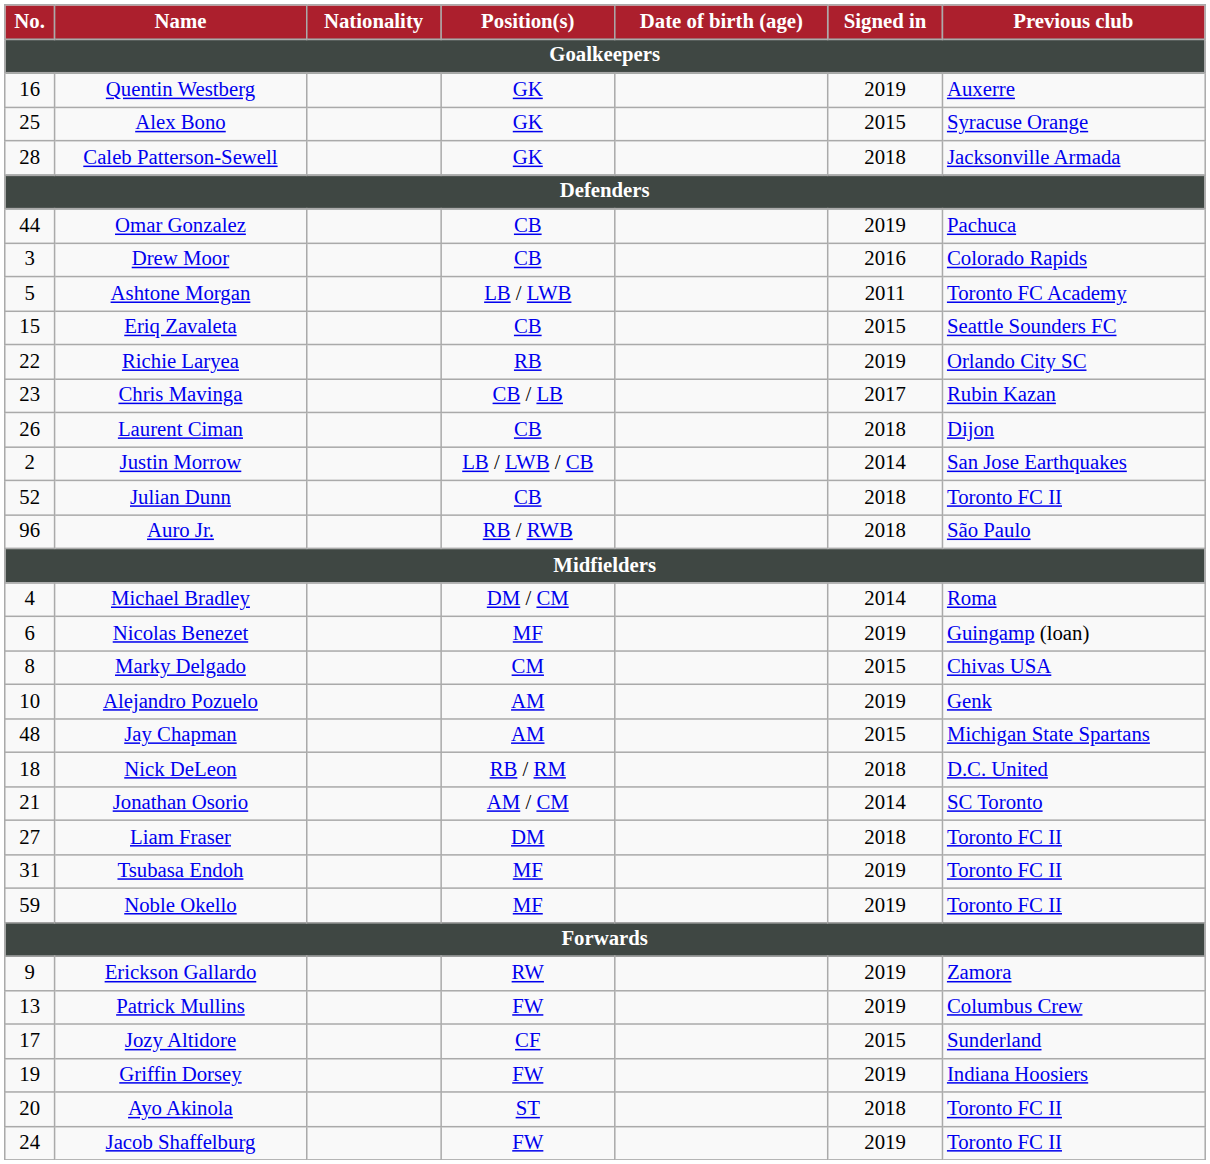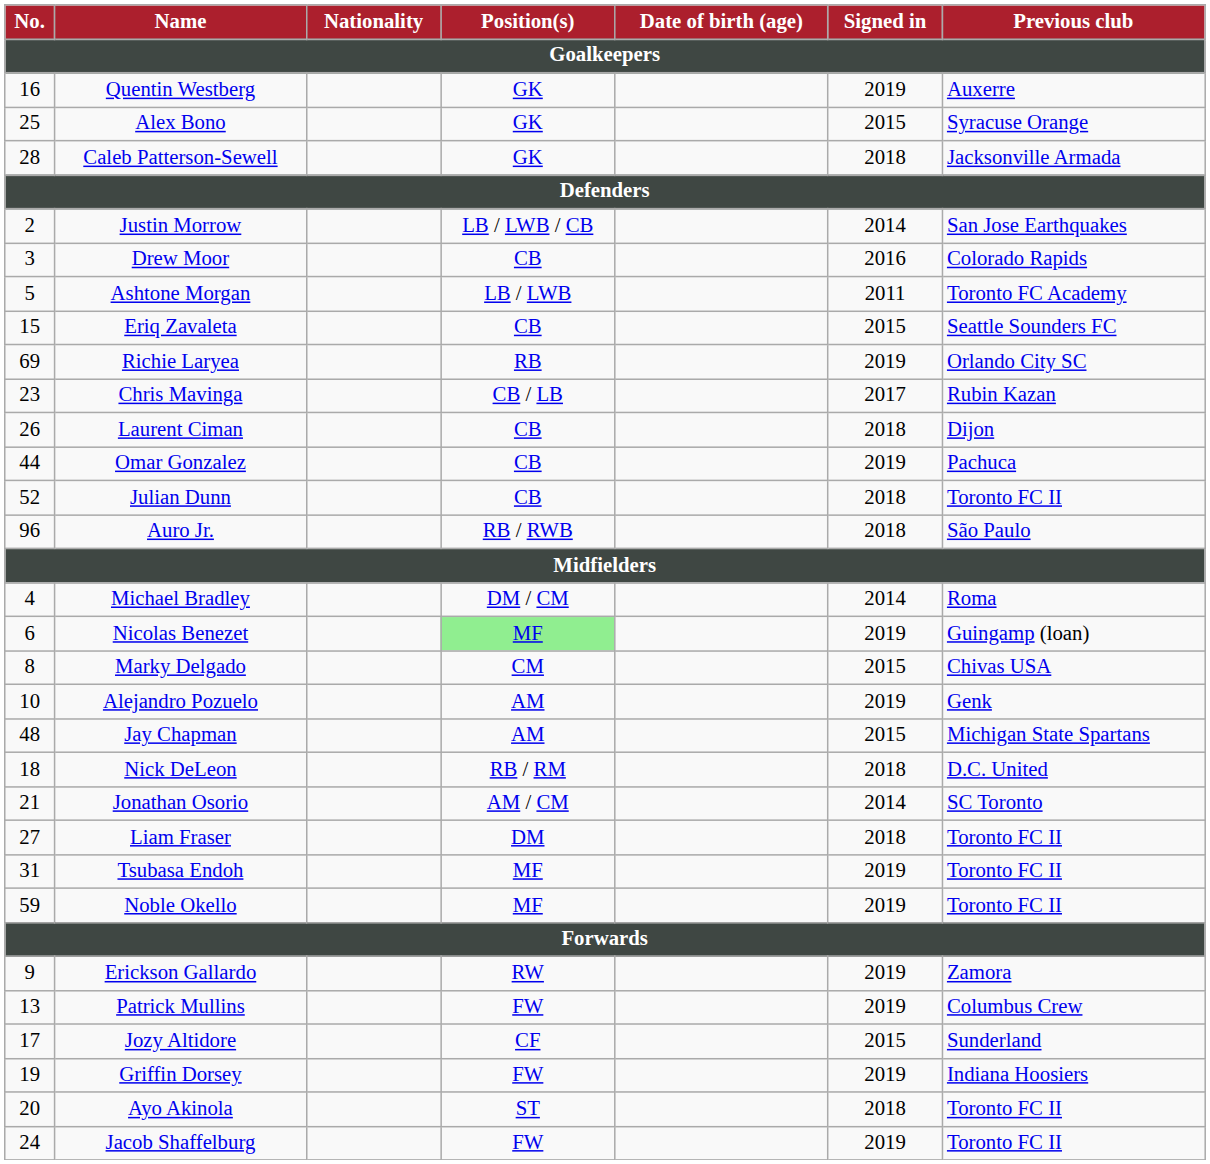 <table class="wikitable" style="text-align:center; font-size:86%; width:90%;">
 <tr>
 <th style="background:#AC1F2D; color:white; text-align:center;">No.</th>
 <th style="background:#AC1F2D; color:white; text-align:center;">Name</th>
 <th style="background:#AC1F2D; color:white; text-align:center;">Nationality</th>
 <th style="background:#AC1F2D; color:white; text-align:center;">Position(s)</th>
 <th style="background:#AC1F2D; color:white; text-align:center;">Date of birth (age)</th>
 <th style="background:#AC1F2D; color:white; text-align:center;">Signed in</th>
 <th style="background:#AC1F2D; color:white; text-align:center;">Previous club</th>
 </tr>
 <tr>
 <th colspan="7" style="background:#3F4743; color:white; text-align:center;">Goalkeepers</th>
 </tr>
 <tr>
 <td>16</td>
 <td><a href='#'>Quentin Westberg</a></td>
 <td></td>
 <td><a href='#'>GK</a></td>
 <td></td>
 <td>2019</td>
 <td align="left"> <a href='#'>Auxerre</a></td>
 </tr>
 <tr>
 <td>25</td>
 <td><a href='#'>Alex Bono</a></td>
 <td></td>
 <td><a href='#'>GK</a></td>
 <td></td>
 <td>2015</td>
 <td align="left"> <a href='#'>Syracuse Orange</a></td>
 </tr>
 <tr>
 <td>28</td>
 <td><a href='#'>Caleb Patterson-Sewell</a></td>
 <td></td>
 <td><a href='#'>GK</a></td>
 <td></td>
 <td>2018</td>
 <td align="left"> <a href='#'>Jacksonville Armada</a></td>
 </tr>
 <tr>
 <th colspan="7" style="background:#3F4743; color:white; text-align:center;">Defenders</th>
 </tr>
 <tr>
-<td>44</td>
-<td><a href='#'>Omar Gonzalez</a></td>
+<td>2</td>
+<td><a href='#'>Justin Morrow</a></td>
 <td></td>
-<td><a href='#'>CB</a></td>
+<td><a href='#'>LB</a> / <a href='#'>LWB</a> / <a href='#'>CB</a></td>
 <td></td>
-<td>2019</td>
-<td align="left"> <a href='#'>Pachuca</a></td>
+<td>2014</td>
+<td align="left"> <a href='#'>San Jose Earthquakes</a></td>
 </tr>
 <tr>
 <td>3</td>
 <td><a href='#'>Drew Moor</a></td>
 <td></td>
 <td><a href='#'>CB</a></td>
 <td></td>
 <td>2016</td>
 <td align="left"> <a href='#'>Colorado Rapids</a></td>
 </tr>
 <tr>
 <td>5</td>
 <td><a href='#'>Ashtone Morgan</a></td>
 <td></td>
 <td><a href='#'>LB</a> / <a href='#'>LWB</a></td>
 <td></td>
 <td>2011</td>
 <td align="left"> <a href='#'>Toronto FC Academy</a></td>
 </tr>
 <tr>
 <td>15</td>
 <td><a href='#'>Eriq Zavaleta</a></td>
 <td></td>
 <td><a href='#'>CB</a></td>
 <td></td>
 <td>2015</td>
 <td align="left"> <a href='#'>Seattle Sounders FC</a></td>
 </tr>
 <tr>
-<td>22</td>
+<td>69</td>
 <td><a href='#'>Richie Laryea</a></td>
 <td></td>
 <td><a href='#'>RB</a></td>
 <td></td>
 <td>2019</td>
 <td align="left"> <a href='#'>Orlando City SC</a></td>
 </tr>
 <tr>
 <td>23</td>
 <td><a href='#'>Chris Mavinga</a></td>
 <td></td>
 <td><a href='#'>CB</a> / <a href='#'>LB</a></td>
 <td></td>
 <td>2017</td>
 <td align="left"> <a href='#'>Rubin Kazan</a></td>
 </tr>
 <tr>
 <td>26</td>
 <td><a href='#'>Laurent Ciman</a></td>
 <td></td>
 <td><a href='#'>CB</a></td>
 <td></td>
 <td>2018</td>
 <td align="left"> <a href='#'>Dijon</a></td>
 </tr>
 <tr>
-<td>2</td>
-<td><a href='#'>Justin Morrow</a></td>
+<td>44</td>
+<td><a href='#'>Omar Gonzalez</a></td>
 <td></td>
-<td><a href='#'>LB</a> / <a href='#'>LWB</a> / <a href='#'>CB</a></td>
+<td><a href='#'>CB</a></td>
 <td></td>
-<td>2014</td>
-<td align="left"> <a href='#'>San Jose Earthquakes</a></td>
+<td>2019</td>
+<td align="left"> <a href='#'>Pachuca</a></td>
 </tr>
 <tr>
 <td>52</td>
 <td><a href='#'>Julian Dunn</a></td>
 <td></td>
 <td><a href='#'>CB</a></td>
 <td></td>
 <td>2018</td>
 <td align="left"> <a href='#'>Toronto FC II</a></td>
 </tr>
 <tr>
 <td>96</td>
 <td><a href='#'>Auro Jr.</a></td>
 <td></td>
 <td><a href='#'>RB</a> / <a href='#'>RWB</a></td>
 <td></td>
 <td>2018</td>
 <td align="left"> <a href='#'>São Paulo</a></td>
 </tr>
 <tr>
 <th colspan="7" style="background:#3F4743; color:white; text-align:center;">Midfielders</th>
 </tr>
 <tr>
 <td>4</td>
 <td><a href='#'>Michael Bradley</a></td>
 <td></td>
 <td><a href='#'>DM</a> / <a href='#'>CM</a></td>
 <td></td>
 <td>2014</td>
 <td align="left"> <a href='#'>Roma</a></td>
 </tr>
 <tr>
 <td>6</td>
 <td><a href='#'>Nicolas Benezet</a></td>
 <td></td>
-<td><a href='#'>MF</a></td>
+<td style="background: lightgreen;"><a href='#'>MF</a></td>
 <td></td>
 <td>2019</td>
 <td align="left"> <a href='#'>Guingamp</a> (loan)</td>
 </tr>
 <tr>
 <td>8</td>
 <td><a href='#'>Marky Delgado</a></td>
 <td></td>
 <td><a href='#'>CM</a></td>
 <td></td>
 <td>2015</td>
 <td align="left"> <a href='#'>Chivas USA</a></td>
 </tr>
 <tr>
 <td>10</td>
 <td><a href='#'>Alejandro Pozuelo</a></td>
 <td></td>
 <td><a href='#'>AM</a></td>
 <td></td>
 <td>2019</td>
 <td align="left"> <a href='#'>Genk</a></td>
 </tr>
 <tr>
 <td>48</td>
 <td><a href='#'>Jay Chapman</a></td>
 <td></td>
 <td><a href='#'>AM</a></td>
 <td></td>
 <td>2015</td>
 <td align="left"> <a href='#'>Michigan State Spartans</a></td>
 </tr>
 <tr>
 <td>18</td>
 <td><a href='#'>Nick DeLeon</a></td>
 <td></td>
 <td><a href='#'>RB</a> / <a href='#'>RM</a></td>
 <td></td>
 <td>2018</td>
 <td align="left"> <a href='#'>D.C. United</a></td>
 </tr>
 <tr>
 <td>21</td>
 <td><a href='#'>Jonathan Osorio</a></td>
 <td></td>
 <td><a href='#'>AM</a> / <a href='#'>CM</a></td>
 <td></td>
 <td>2014</td>
 <td align="left"> <a href='#'>SC Toronto</a></td>
 </tr>
 <tr>
 <td>27</td>
 <td><a href='#'>Liam Fraser</a></td>
 <td></td>
 <td><a href='#'>DM</a></td>
 <td></td>
 <td>2018</td>
 <td align="left"> <a href='#'>Toronto FC II</a></td>
 </tr>
 <tr>
 <td>31</td>
 <td><a href='#'>Tsubasa Endoh</a></td>
 <td></td>
 <td><a href='#'>MF</a></td>
 <td></td>
 <td>2019</td>
 <td align="left"> <a href='#'>Toronto FC II</a></td>
 </tr>
 <tr>
 <td>59</td>
 <td><a href='#'>Noble Okello</a></td>
 <td></td>
 <td><a href='#'>MF</a></td>
 <td></td>
 <td>2019</td>
 <td align="left"> <a href='#'>Toronto FC II</a></td>
 </tr>
 <tr>
 <th colspan="7" style="background:#3F4743; color:white; text-align:center;">Forwards</th>
 </tr>
 <tr>
 <td>9</td>
 <td><a href='#'>Erickson Gallardo</a></td>
 <td></td>
 <td><a href='#'>RW</a></td>
 <td></td>
 <td>2019</td>
 <td align="left"> <a href='#'>Zamora</a></td>
 </tr>
 <tr>
 <td>13</td>
 <td><a href='#'>Patrick Mullins</a></td>
 <td></td>
 <td><a href='#'>FW</a></td>
 <td></td>
 <td>2019</td>
 <td align="left"> <a href='#'>Columbus Crew</a></td>
 </tr>
 <tr>
 <td>17</td>
 <td><a href='#'>Jozy Altidore</a></td>
 <td></td>
 <td><a href='#'>CF</a></td>
 <td></td>
 <td>2015</td>
 <td align="left"> <a href='#'>Sunderland</a></td>
 </tr>
 <tr>
 <td>19</td>
 <td><a href='#'>Griffin Dorsey</a></td>
 <td></td>
 <td><a href='#'>FW</a></td>
 <td></td>
 <td>2019</td>
 <td align="left">  <a href='#'>Indiana Hoosiers</a></td>
 </tr>
 <tr>
 <td>20</td>
 <td><a href='#'>Ayo Akinola</a></td>
 <td></td>
 <td><a href='#'>ST</a></td>
 <td></td>
 <td>2018</td>
 <td align="left"> <a href='#'>Toronto FC II</a></td>
 </tr>
 <tr>
 <td>24</td>
 <td><a href='#'>Jacob Shaffelburg</a></td>
 <td></td>
 <td><a href='#'>FW</a></td>
 <td></td>
 <td>2019</td>
 <td align="left"> <a href='#'>Toronto FC II</a></td>
 </tr>
 </table>
